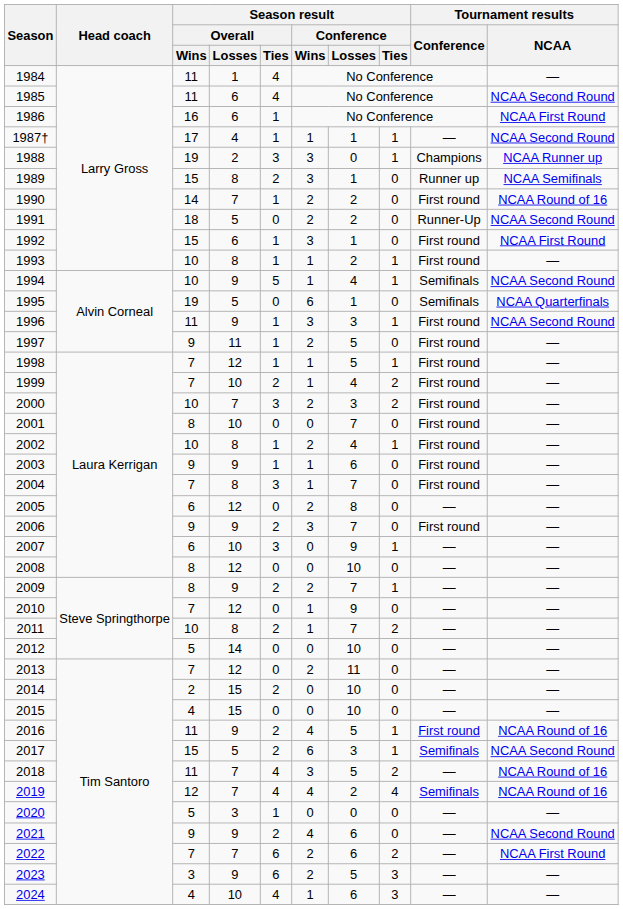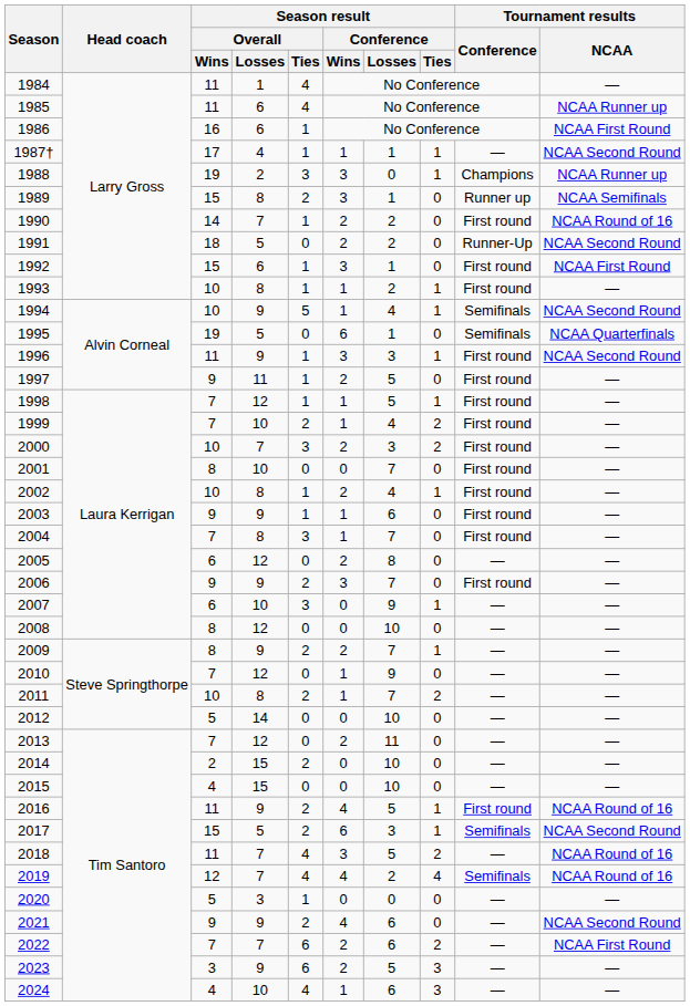 <table class="wikitable" style="font-size: 95%; text-align:center;">
 <tr>
 <th rowspan=3>Season</th>
 <th rowspan=3>Head coach</th>
 <th colspan=6>Season result</th>
 <th colspan=2>Tournament results</th>
 </tr>
 <tr>
 <th colspan=3>Overall</th>
 <th colspan=3>Conference</th>
 <th rowspan=2>Conference</th>
 <th rowspan=2>NCAA</th>
 </tr>
 <tr>
 <th>Wins</th>
 <th>Losses</th>
 <th>Ties</th>
 <th>Wins</th>
 <th>Losses</th>
 <th>Ties</th>
 </tr>
 <tr>
 <td>1984</td>
 <td rowspan=10>Larry Gross</td>
 <td>11</td>
 <td>1</td>
 <td>4</td>
 <td colspan=4>No Conference</td>
 <td>—</td>
 </tr>
 <tr>
 <td>1985</td>
 <td>11</td>
 <td>6</td>
 <td>4</td>
 <td colspan=4>No Conference</td>
-<td><a href='#'>NCAA Second Round</a></td>
+<td><a href='#'>NCAA Runner up</a></td>
 </tr>
 <tr>
 <td>1986</td>
 <td>16</td>
 <td>6</td>
 <td>1</td>
 <td colspan=4>No Conference</td>
 <td><a href='#'>NCAA First Round</a></td>
 </tr>
 <tr>
 <td>1987†</td>
 <td>17</td>
 <td>4</td>
 <td>1</td>
 <td>1</td>
 <td>1</td>
 <td>1</td>
 <td>—</td>
 <td><a href='#'>NCAA Second Round</a></td>
 </tr>
 <tr>
 <td>1988</td>
 <td>19</td>
 <td>2</td>
 <td>3</td>
 <td>3</td>
 <td>0</td>
 <td>1</td>
 <td>Champions</td>
 <td><a href='#'>NCAA Runner up</a></td>
 </tr>
 <tr>
 <td>1989</td>
 <td>15</td>
 <td>8</td>
 <td>2</td>
 <td>3</td>
 <td>1</td>
 <td>0</td>
 <td>Runner up</td>
 <td><a href='#'>NCAA Semifinals</a></td>
 </tr>
 <tr>
 <td>1990</td>
 <td>14</td>
 <td>7</td>
 <td>1</td>
 <td>2</td>
 <td>2</td>
 <td>0</td>
 <td>First round</td>
 <td><a href='#'>NCAA Round of 16</a></td>
 </tr>
 <tr>
 <td>1991</td>
 <td>18</td>
 <td>5</td>
 <td>0</td>
 <td>2</td>
 <td>2</td>
 <td>0</td>
 <td>Runner-Up</td>
 <td><a href='#'>NCAA Second Round</a></td>
 </tr>
 <tr>
 <td>1992</td>
 <td>15</td>
 <td>6</td>
 <td>1</td>
 <td>3</td>
 <td>1</td>
 <td>0</td>
 <td>First round</td>
 <td><a href='#'>NCAA First Round</a></td>
 </tr>
 <tr>
 <td>1993</td>
 <td>10</td>
 <td>8</td>
 <td>1</td>
 <td>1</td>
 <td>2</td>
 <td>1</td>
 <td>First round</td>
 <td>—</td>
 </tr>
 <tr>
 <td>1994</td>
 <td rowspan=4>Alvin Corneal</td>
 <td>10</td>
 <td>9</td>
 <td>5</td>
 <td>1</td>
 <td>4</td>
 <td>1</td>
 <td>Semifinals</td>
 <td><a href='#'>NCAA Second Round</a></td>
 </tr>
 <tr>
 <td>1995</td>
 <td>19</td>
 <td>5</td>
 <td>0</td>
 <td>6</td>
 <td>1</td>
 <td>0</td>
 <td>Semifinals</td>
 <td><a href='#'>NCAA Quarterfinals</a></td>
 </tr>
 <tr>
 <td>1996</td>
 <td>11</td>
 <td>9</td>
 <td>1</td>
 <td>3</td>
 <td>3</td>
 <td>1</td>
 <td>First round</td>
 <td><a href='#'>NCAA Second Round</a></td>
 </tr>
 <tr>
 <td>1997</td>
 <td>9</td>
 <td>11</td>
 <td>1</td>
 <td>2</td>
 <td>5</td>
 <td>0</td>
 <td>First round</td>
 <td>—</td>
 </tr>
 <tr>
 <td>1998</td>
 <td rowspan=11>Laura Kerrigan</td>
 <td>7</td>
 <td>12</td>
 <td>1</td>
 <td>1</td>
 <td>5</td>
 <td>1</td>
 <td>First round</td>
 <td>—</td>
 </tr>
 <tr>
 <td>1999</td>
 <td>7</td>
 <td>10</td>
 <td>2</td>
 <td>1</td>
 <td>4</td>
 <td>2</td>
 <td>First round</td>
 <td>—</td>
 </tr>
 <tr>
 <td>2000</td>
 <td>10</td>
 <td>7</td>
 <td>3</td>
 <td>2</td>
 <td>3</td>
 <td>2</td>
 <td>First round</td>
 <td>—</td>
 </tr>
 <tr>
 <td>2001</td>
 <td>8</td>
 <td>10</td>
 <td>0</td>
 <td>0</td>
 <td>7</td>
 <td>0</td>
 <td>First round</td>
 <td>—</td>
 </tr>
 <tr>
 <td>2002</td>
 <td>10</td>
 <td>8</td>
 <td>1</td>
 <td>2</td>
 <td>4</td>
 <td>1</td>
 <td>First round</td>
 <td>—</td>
 </tr>
 <tr>
 <td>2003</td>
 <td>9</td>
 <td>9</td>
 <td>1</td>
 <td>1</td>
 <td>6</td>
 <td>0</td>
 <td>First round</td>
 <td>—</td>
 </tr>
 <tr>
 <td>2004</td>
 <td>7</td>
 <td>8</td>
 <td>3</td>
 <td>1</td>
 <td>7</td>
 <td>0</td>
 <td>First round</td>
 <td>—</td>
 </tr>
 <tr>
 <td>2005</td>
 <td>6</td>
 <td>12</td>
 <td>0</td>
 <td>2</td>
 <td>8</td>
 <td>0</td>
 <td>—</td>
 <td>—</td>
 </tr>
 <tr>
 <td>2006</td>
 <td>9</td>
 <td>9</td>
 <td>2</td>
 <td>3</td>
 <td>7</td>
 <td>0</td>
 <td>First round</td>
 <td>—</td>
 </tr>
 <tr>
 <td>2007</td>
 <td>6</td>
 <td>10</td>
 <td>3</td>
 <td>0</td>
 <td>9</td>
 <td>1</td>
 <td>—</td>
 <td>—</td>
 </tr>
 <tr>
 <td>2008</td>
 <td>8</td>
 <td>12</td>
 <td>0</td>
 <td>0</td>
 <td>10</td>
 <td>0</td>
 <td>—</td>
 <td>—</td>
 </tr>
 <tr>
 <td>2009</td>
 <td rowspan=4>Steve Springthorpe</td>
 <td>8</td>
 <td>9</td>
 <td>2</td>
 <td>2</td>
 <td>7</td>
 <td>1</td>
 <td>—</td>
 <td>—</td>
 </tr>
 <tr>
 <td>2010</td>
 <td>7</td>
 <td>12</td>
 <td>0</td>
 <td>1</td>
 <td>9</td>
 <td>0</td>
 <td>—</td>
 <td>—</td>
 </tr>
 <tr>
 <td>2011</td>
 <td>10</td>
 <td>8</td>
 <td>2</td>
 <td>1</td>
 <td>7</td>
 <td>2</td>
 <td>—</td>
 <td>—</td>
 </tr>
 <tr>
 <td>2012</td>
 <td>5</td>
 <td>14</td>
 <td>0</td>
 <td>0</td>
 <td>10</td>
 <td>0</td>
 <td>—</td>
 <td>—</td>
 </tr>
 <tr>
 <td>2013</td>
 <td rowspan=12>Tim Santoro</td>
 <td>7</td>
 <td>12</td>
 <td>0</td>
 <td>2</td>
 <td>11</td>
 <td>0</td>
 <td>—</td>
 <td>—</td>
 </tr>
 <tr>
 <td>2014</td>
 <td>2</td>
 <td>15</td>
 <td>2</td>
 <td>0</td>
 <td>10</td>
 <td>0</td>
 <td>—</td>
 <td>—</td>
 </tr>
 <tr>
 <td>2015</td>
 <td>4</td>
 <td>15</td>
 <td>0</td>
 <td>0</td>
 <td>10</td>
 <td>0</td>
 <td>—</td>
 <td>—</td>
 </tr>
 <tr>
 <td>2016</td>
 <td>11</td>
 <td>9</td>
 <td>2</td>
 <td>4</td>
 <td>5</td>
 <td>1</td>
 <td><a href='#'>First round</a></td>
 <td><a href='#'>NCAA Round of 16</a></td>
 </tr>
 <tr>
 <td>2017</td>
 <td>15</td>
 <td>5</td>
 <td>2</td>
 <td>6</td>
 <td>3</td>
 <td>1</td>
 <td><a href='#'>Semifinals</a></td>
 <td><a href='#'>NCAA Second Round</a></td>
 </tr>
 <tr>
 <td>2018</td>
 <td>11</td>
 <td>7</td>
 <td>4</td>
 <td>3</td>
 <td>5</td>
 <td>2</td>
 <td>—</td>
 <td><a href='#'>NCAA Round of 16</a></td>
 </tr>
 <tr>
 <td><a href='#'>2019</a></td>
 <td>12</td>
 <td>7</td>
 <td>4</td>
 <td>4</td>
 <td>2</td>
 <td>4</td>
 <td><a href='#'>Semifinals</a></td>
 <td><a href='#'>NCAA Round of 16</a></td>
 </tr>
 <tr>
 <td><a href='#'>2020</a></td>
 <td>5</td>
 <td>3</td>
 <td>1</td>
 <td>0</td>
 <td>0</td>
 <td>0</td>
 <td>—</td>
 <td>—</td>
 </tr>
 <tr>
 <td><a href='#'>2021</a></td>
 <td>9</td>
 <td>9</td>
 <td>2</td>
 <td>4</td>
 <td>6</td>
 <td>0</td>
 <td>—</td>
 <td><a href='#'>NCAA Second Round</a></td>
 </tr>
 <tr>
 <td><a href='#'>2022</a></td>
 <td>7</td>
 <td>7</td>
 <td>6</td>
 <td>2</td>
 <td>6</td>
 <td>2</td>
 <td>—</td>
 <td><a href='#'>NCAA First Round</a></td>
 </tr>
 <tr>
 <td><a href='#'>2023</a></td>
 <td>3</td>
 <td>9</td>
 <td>6</td>
 <td>2</td>
 <td>5</td>
 <td>3</td>
 <td>—</td>
 <td>—</td>
 </tr>
 <tr>
 <td><a href='#'>2024</a></td>
 <td>4</td>
 <td>10</td>
 <td>4</td>
 <td>1</td>
 <td>6</td>
 <td>3</td>
 <td>—</td>
 <td>—</td>
 </tr>
 </table>
